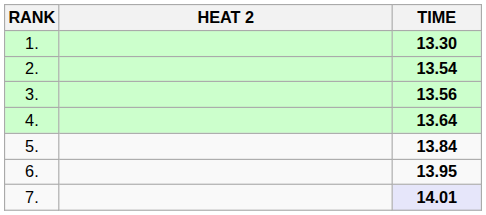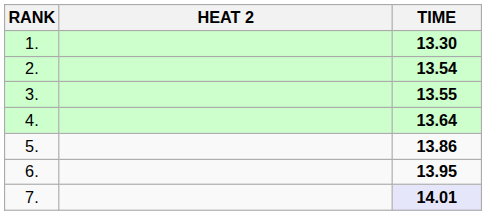 <table class="wikitable" style="border-collapse: collapse; font-size: 90%;">
 <tr>
 <th>RANK</th>
 <th style="width: 20em">HEAT 2</th>
 <th style="width: 5em">TIME</th>
 </tr>
 <tr style="background:#ccffcc;">
 <td align="center">1.</td>
 <td></td>
 <td align="center"><strong>13.30</strong></td>
 </tr>
 <tr style="background:#ccffcc;">
 <td align="center">2.</td>
 <td></td>
 <td align="center"><strong>13.54</strong></td>
 </tr>
 <tr style="background:#ccffcc;">
 <td align="center">3.</td>
 <td></td>
-<td align="center"><strong>13.56</strong></td>
+<td align="center"><strong>13.55</strong></td>
 </tr>
 <tr style="background:#ccffcc;">
 <td align="center">4.</td>
 <td></td>
 <td align="center"><strong>13.64</strong></td>
 </tr>
 <tr>
 <td align="center">5.</td>
 <td></td>
-<td align="center"><strong>13.84</strong></td>
+<td align="center"><strong>13.86</strong></td>
 </tr>
 <tr>
 <td align="center">6.</td>
 <td></td>
 <td align="center"><strong>13.95</strong></td>
 </tr>
 <tr>
 <td align="center">7.</td>
 <td></td>
 <td align="center" style="background: lavender;"><strong>14.01</strong></td>
 </tr>
 </table>
